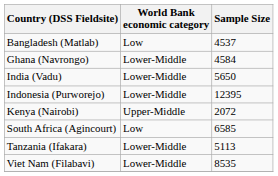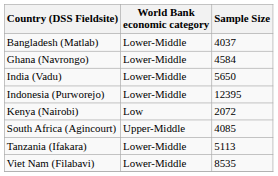 <table class="wikitable" border="1">
 <tr>
 <th>Country (DSS Fieldsite)</th>
 <th>World Bank<br>economic category</th>
 <th>Sample Size</th>
 </tr>
 <tr>
 <td>Bangladesh (Matlab)</td>
-<td>Low</td>
-<td>4537</td>
+<td>Lower-Middle</td>
+<td>4037</td>
 </tr>
 <tr>
 <td>Ghana (Navrongo)</td>
 <td>Lower-Middle</td>
 <td>4584</td>
 </tr>
 <tr>
 <td>India (Vadu)</td>
 <td>Lower-Middle</td>
 <td>5650</td>
 </tr>
 <tr>
 <td>Indonesia (Purworejo)</td>
 <td>Lower-Middle</td>
 <td>12395</td>
 </tr>
 <tr>
 <td>Kenya (Nairobi)</td>
-<td>Upper-Middle</td>
+<td>Low</td>
 <td>2072</td>
 </tr>
 <tr>
 <td>South Africa (Agincourt)</td>
-<td>Low</td>
-<td>6585</td>
+<td>Upper-Middle</td>
+<td>4085</td>
 </tr>
 <tr>
 <td>Tanzania (Ifakara)</td>
 <td>Lower-Middle</td>
 <td>5113</td>
 </tr>
 <tr>
 <td>Viet Nam (Filabavi)</td>
 <td>Lower-Middle</td>
 <td>8535</td>
 </tr>
 <tr>
 </tr>
 </table>
